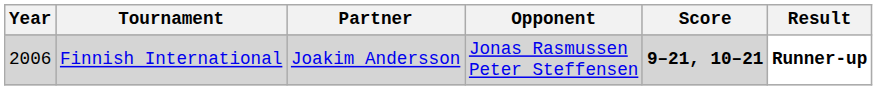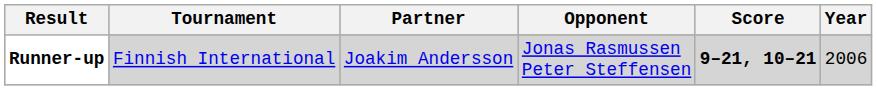 <table class="sortable wikitable" style="font-size: 90%;">
 <tr>
-<th>Year</th>
+<th>Result</th>
 <th>Tournament</th>
 <th>Partner</th>
 <th>Opponent</th>
 <th>Score</th>
-<th>Result</th>
+<th>Year</th>
 </tr>
 <tr style="background:#D5D5D5">
-<td align="center">2006</td>
+<td style="text-align:left; background:white"> <strong>Runner-up</strong></td>
 <td align="left"><a href='#'>Finnish International</a></td>
 <td align="left"> <a href='#'>Joakim Andersson</a></td>
 <td align="left"> <a href='#'>Jonas Rasmussen</a> <br>  <a href='#'>Peter Steffensen</a></td>
 <td align="left"><strong>9–21, 10–21</strong></td>
-<td style="text-align:left; background:white"> <strong>Runner-up</strong></td>
+<td align="center">2006</td>
 </tr>
 </table>
